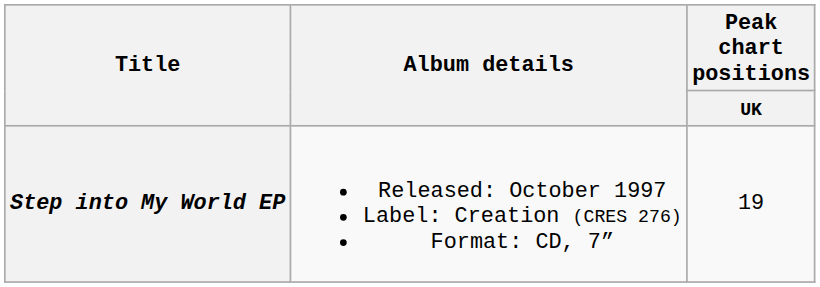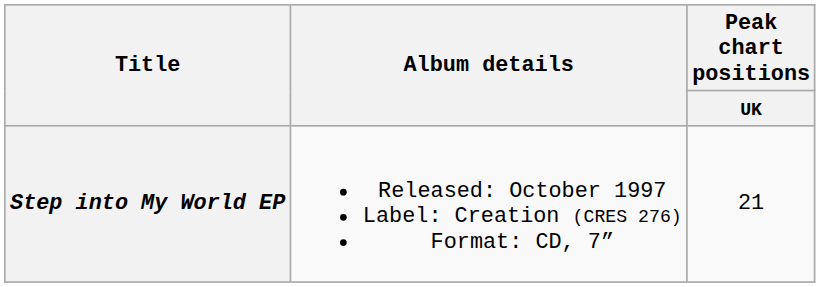 <table class="wikitable plainrowheaders" style="text-align:center;">
 <tr>
 <th scope="col" rowspan="2">Title</th>
 <th scope="col" rowspan="2">Album details</th>
 <th scope="col" colspan="1">Peak chart positions</th>
 </tr>
 <tr>
 <th style="width:30px;"><small>UK</small></th>
 </tr>
 <tr>
 <th scope="row"><strong><em>Step into My World EP</em></strong></th>
 <td><br><ul><li>Released: October 1997</li><li>Label: Creation <small>(CRES 276)</small></li><li>Format: CD, 7”</li></ul></td>
-<td>19</td>
+<td>21</td>
 </tr>
 </table>
